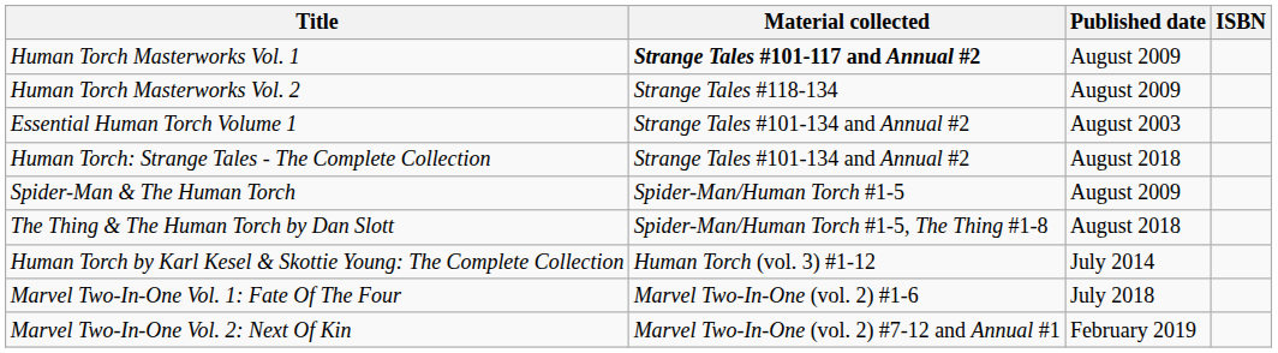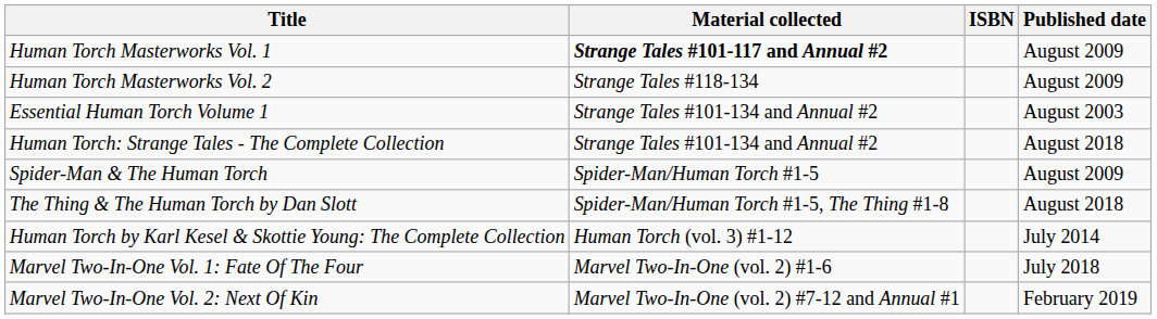 <table class="wikitable">
 <tr>
 <th>Title</th>
 <th>Material collected</th>
+<th>ISBN</th>
 <th>Published date</th>
-<th>ISBN</th>
 </tr>
 <tr>
 <td><em>Human Torch Masterworks Vol. 1</em></td>
 <td><strong><em>Strange Tales</em> #101-117 and <em>Annual</em> #2</strong></td>
+<td></td>
 <td>August 2009</td>
-<td></td>
 </tr>
 <tr>
 <td><em>Human Torch Masterworks Vol. 2</em></td>
 <td><em>Strange Tales</em> #118-134</td>
+<td></td>
 <td>August 2009</td>
-<td></td>
 </tr>
 <tr>
 <td><em>Essential Human Torch Volume 1</em></td>
 <td><em>Strange Tales</em> #101-134 and <em>Annual</em> #2</td>
+<td></td>
 <td>August 2003</td>
-<td></td>
 </tr>
 <tr>
 <td><em>Human Torch: Strange Tales - The Complete Collection</em></td>
 <td><em>Strange Tales</em> #101-134 and <em>Annual</em> #2</td>
+<td></td>
 <td>August 2018</td>
-<td></td>
 </tr>
 <tr>
 <td><em>Spider-Man & The Human Torch</em></td>
 <td><em>Spider-Man/Human Torch</em> #1-5</td>
+<td></td>
 <td>August 2009</td>
-<td></td>
 </tr>
 <tr>
 <td><em>The Thing & The Human Torch by Dan Slott</em></td>
 <td><em>Spider-Man/Human Torch</em> #1-5, <em>The Thing</em> #1-8</td>
+<td></td>
 <td>August 2018</td>
-<td></td>
 </tr>
 <tr>
 <td><em>Human Torch by Karl Kesel & Skottie Young: The Complete Collection</em></td>
 <td><em>Human Torch</em> (vol. 3) #1-12</td>
+<td></td>
 <td>July 2014</td>
-<td></td>
 </tr>
 <tr>
 <td><em>Marvel Two-In-One Vol. 1: Fate Of The Four</em></td>
 <td><em>Marvel Two-In-One</em> (vol. 2) #1-6</td>
+<td></td>
 <td>July 2018</td>
-<td></td>
 </tr>
 <tr>
 <td><em>Marvel Two-In-One Vol. 2: Next Of Kin</em></td>
 <td><em>Marvel Two-In-One</em> (vol. 2) #7-12 and <em>Annual</em> #1</td>
+<td></td>
 <td>February 2019</td>
-<td></td>
 </tr>
 </table>
